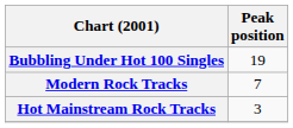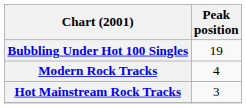 <table class="wikitable sortable plainrowheaders" style="text-align:center;" border="1">
 <tr>
 <th scope="col">Chart (2001)</th>
 <th scope="col">Peak<br>position</th>
 </tr>
 <tr>
 <th scope="row"><a href='#'>Bubbling Under Hot 100 Singles</a></th>
 <td style="text-align:center;">19</td>
 </tr>
 <tr>
 <th scope="row"><a href='#'>Modern Rock Tracks</a></th>
-<td align="center">7</td>
+<td align="center">4</td>
 </tr>
 <tr>
 <th scope="row"><a href='#'>Hot Mainstream Rock Tracks</a></th>
 <td align="center">3</td>
 </tr>
 <tr>
 </tr>
 </table>
